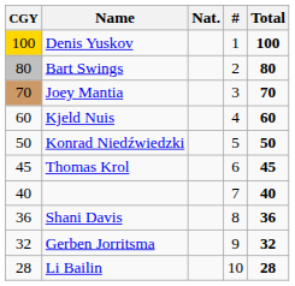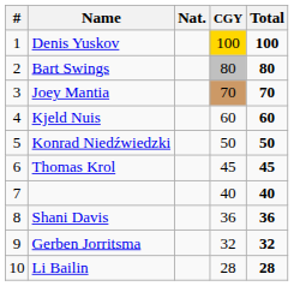 <table class="wikitable" style="text-align:center;">
 <tr>
-<th><small>CGY</small></th>
+<th>#</th>
 <th>Name</th>
 <th>Nat.</th>
-<th>#</th>
+<th><small>CGY</small></th>
 <th>Total</th>
 </tr>
 <tr>
-<td bgcolor=gold>100</td>
+<td>1</td>
 <td align=left><a href='#'>Denis Yuskov</a></td>
 <td></td>
-<td>1</td>
+<td bgcolor=gold>100</td>
 <td><strong>100</strong></td>
 </tr>
 <tr>
-<td bgcolor=silver>80</td>
+<td>2</td>
 <td align=left><a href='#'>Bart Swings</a></td>
 <td></td>
-<td>2</td>
+<td bgcolor=silver>80</td>
 <td><strong>80</strong></td>
 </tr>
 <tr>
-<td bgcolor=cc9966>70</td>
+<td>3</td>
 <td align=left><a href='#'>Joey Mantia</a></td>
 <td></td>
-<td>3</td>
+<td bgcolor=cc9966>70</td>
 <td><strong>70</strong></td>
 </tr>
 <tr>
-<td>60</td>
+<td>4</td>
 <td align=left><a href='#'>Kjeld Nuis</a></td>
 <td></td>
-<td>4</td>
+<td>60</td>
 <td><strong>60</strong></td>
 </tr>
 <tr>
-<td>50</td>
+<td>5</td>
 <td align=left><a href='#'>Konrad Niedźwiedzki</a></td>
 <td></td>
-<td>5</td>
+<td>50</td>
 <td><strong>50</strong></td>
 </tr>
 <tr>
-<td>45</td>
+<td>6</td>
 <td align=left><a href='#'>Thomas Krol</a></td>
 <td></td>
-<td>6</td>
+<td>45</td>
 <td><strong>45</strong></td>
 </tr>
 <tr>
-<td>40</td>
+<td>7</td>
 <td align=left></td>
 <td></td>
-<td>7</td>
+<td>40</td>
 <td><strong>40</strong></td>
 </tr>
 <tr>
-<td>36</td>
+<td>8</td>
 <td align=left><a href='#'>Shani Davis</a></td>
 <td></td>
-<td>8</td>
+<td>36</td>
 <td><strong>36</strong></td>
 </tr>
 <tr>
-<td>32</td>
+<td>9</td>
 <td align=left><a href='#'>Gerben Jorritsma</a></td>
 <td></td>
-<td>9</td>
+<td>32</td>
 <td><strong>32</strong></td>
 </tr>
 <tr>
-<td>28</td>
+<td>10</td>
 <td align=left><a href='#'>Li Bailin</a></td>
 <td></td>
-<td>10</td>
+<td>28</td>
 <td><strong>28</strong></td>
 </tr>
 </table>
